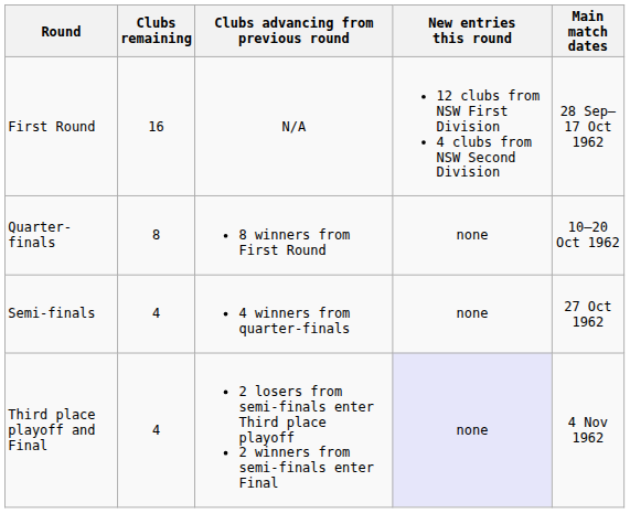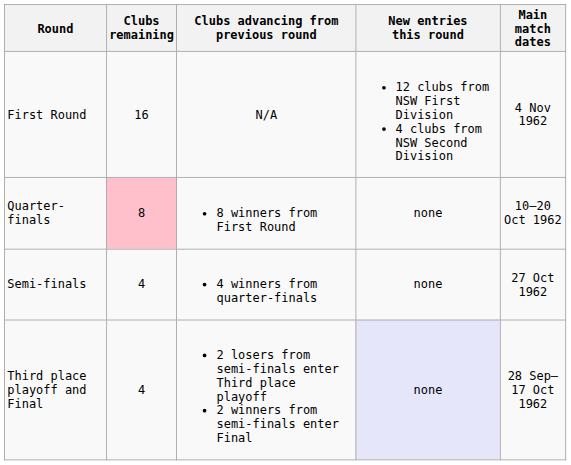 <table class="wikitable">
 <tr>
 <th>Round</th>
 <th>Clubs<br>remaining</th>
 <th>Clubs advancing from<br>previous round</th>
 <th>New entries<br>this round</th>
 <th>Main match dates</th>
 </tr>
 <tr>
 <td>First Round</td>
 <td style="text-align:center;">16</td>
 <td style="text-align:center;">N/A</td>
 <td><br><ul><li>12 clubs from NSW First Division</li><li>4 clubs from NSW Second Division</li></ul></td>
-<td style="text-align:center;">28 Sep–17 Oct 1962</td>
+<td style="text-align:center;">4 Nov 1962</td>
 </tr>
 <tr>
 <td>Quarter-finals</td>
-<td style="text-align:center;">8</td>
+<td style="background: pink; text-align:center;">8</td>
 <td><br><ul><li>8 winners from First Round</li></ul></td>
 <td style="text-align:center;">none</td>
 <td style="text-align:center;">10–20 Oct 1962</td>
 </tr>
 <tr>
 <td>Semi-finals</td>
 <td style="text-align:center;">4</td>
 <td><br><ul><li>4 winners from quarter-finals</li></ul></td>
 <td style="text-align:center;">none</td>
 <td style="text-align:center;">27 Oct 1962</td>
 </tr>
 <tr>
 <td>Third place playoff and Final</td>
 <td style="text-align:center;">4</td>
 <td><br><ul><li>2 losers from semi-finals enter Third place playoff</li><li>2 winners from semi-finals enter Final</li></ul></td>
 <td style="background: lavender; text-align:center;">none</td>
-<td style="text-align:center;">4 Nov 1962</td>
+<td style="text-align:center;">28 Sep–17 Oct 1962</td>
 </tr>
 </table>
